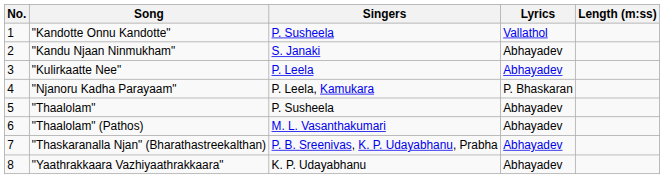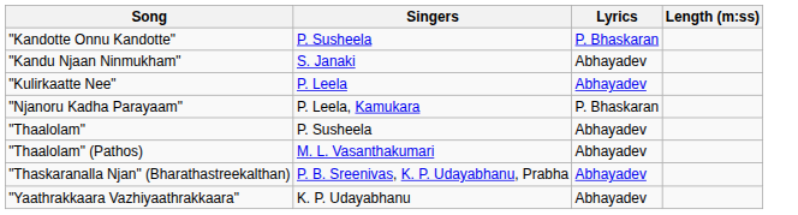 <table class="wikitable" style="font-size:95%;">
 <tr>
-<th>No.</th>
 <th>Song</th>
 <th>Singers</th>
 <th>Lyrics</th>
 <th>Length (m:ss)</th>
 </tr>
 <tr>
-<td>1</td>
 <td>"Kandotte Onnu Kandotte"</td>
 <td><a href='#'>P. Susheela</a></td>
-<td><a href='#'>Vallathol</a></td>
+<td><a href='#'>P. Bhaskaran</a></td>
 <td></td>
 </tr>
 <tr>
-<td>2</td>
 <td>"Kandu Njaan Ninmukham"</td>
 <td><a href='#'>S. Janaki</a></td>
 <td>Abhayadev</td>
 <td></td>
 </tr>
 <tr>
-<td>3</td>
 <td>"Kulirkaatte Nee"</td>
 <td><a href='#'>P. Leela</a></td>
 <td><a href='#'>Abhayadev</a></td>
 <td></td>
 </tr>
 <tr>
-<td>4</td>
 <td>"Njanoru Kadha Parayaam"</td>
 <td>P. Leela, <a href='#'>Kamukara</a></td>
 <td>P. Bhaskaran</td>
 <td></td>
 </tr>
 <tr>
-<td>5</td>
 <td>"Thaalolam"</td>
 <td>P. Susheela</td>
 <td>Abhayadev</td>
 <td></td>
 </tr>
 <tr>
-<td>6</td>
 <td>"Thaalolam" (Pathos)</td>
 <td><a href='#'>M. L. Vasanthakumari</a></td>
 <td>Abhayadev</td>
 <td></td>
 </tr>
 <tr>
-<td>7</td>
 <td>"Thaskaranalla Njan" (Bharathastreekalthan)</td>
 <td><a href='#'>P. B. Sreenivas</a>, <a href='#'>K. P. Udayabhanu</a>, Prabha</td>
 <td><a href='#'>Abhayadev</a></td>
 <td></td>
 </tr>
 <tr>
-<td>8</td>
 <td>"Yaathrakkaara Vazhiyaathrakkaara"</td>
 <td>K. P. Udayabhanu</td>
 <td>Abhayadev</td>
 <td></td>
 </tr>
 </table>
